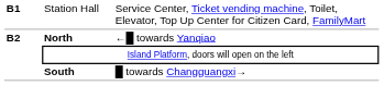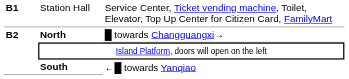 <table table border=0 cellspacing=0 cellpadding=3>
 <tr>
 <td style="border-bottom:solid 1px gray;border-top:solid 0px gray;" width=50 valign=top><strong>B1</strong></td>
 <td style="border-top:solid 0px gray;border-bottom:solid 1px gray;" width=100 valign=top>Station Hall</td>
 <td style="border-top:solid 0px gray;border-bottom:solid 1px gray;" width=390 valign=top>Service Center, <a href='#'>Ticket vending machine</a>, Toilet, Elevator, Top Up Center for Citizen Card, <a href='#'>FamilyMart</a></td>
 </tr>
 <tr>
 <td style="border-top:solid 0px gray;border-bottom:solid 1px gray;" width=50 rowspan=3 valign=top><strong>B2</strong></td>
 <td style="border-top:solid 0px gray;" width=100><strong>North</strong></td>
-<td style="border-top:solid 0px gray;" width=390>←<span>█</span>  towards <a href='#'>Yanqiao</a></td>
+<td style="border-bottom:solid 1px gray;"><span>█</span> towards <a href='#'>Changguangxi</a>→</td>
 </tr>
 <tr>
 <td style="border-top:solid 2px black;border-right:solid 2px black;border-left:solid 2px black;border-bottom:solid 2px black;text-align:center;" colspan=2><small><a href='#'>Island Platform</a>, doors will open on the left</small></td>
 </tr>
 <tr>
 <td style="border-bottom:solid 1px gray;"><strong>South</strong></td>
-<td style="border-bottom:solid 1px gray;"><span>█</span> towards <a href='#'>Changguangxi</a>→</td>
+<td style="border-top:solid 0px gray;" width=390>←<span>█</span>  towards <a href='#'>Yanqiao</a></td>
 </tr>
 </table>
